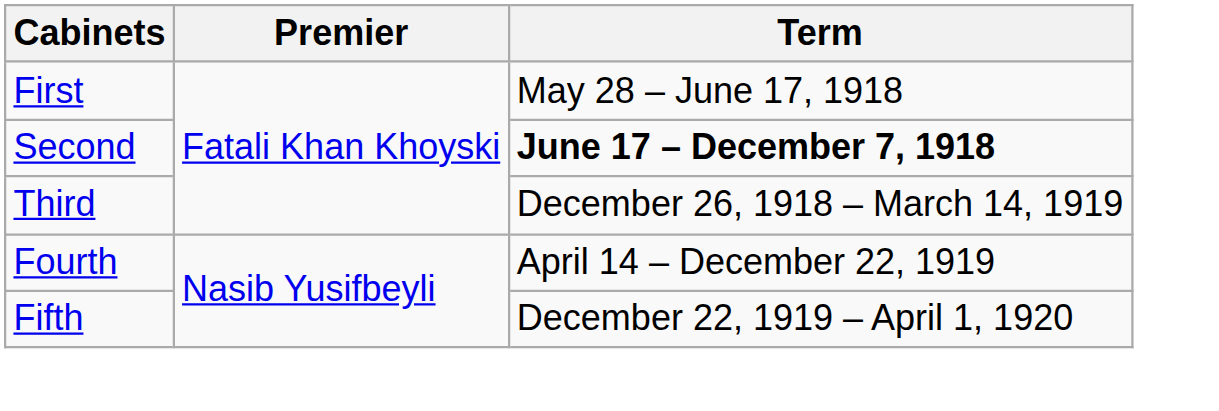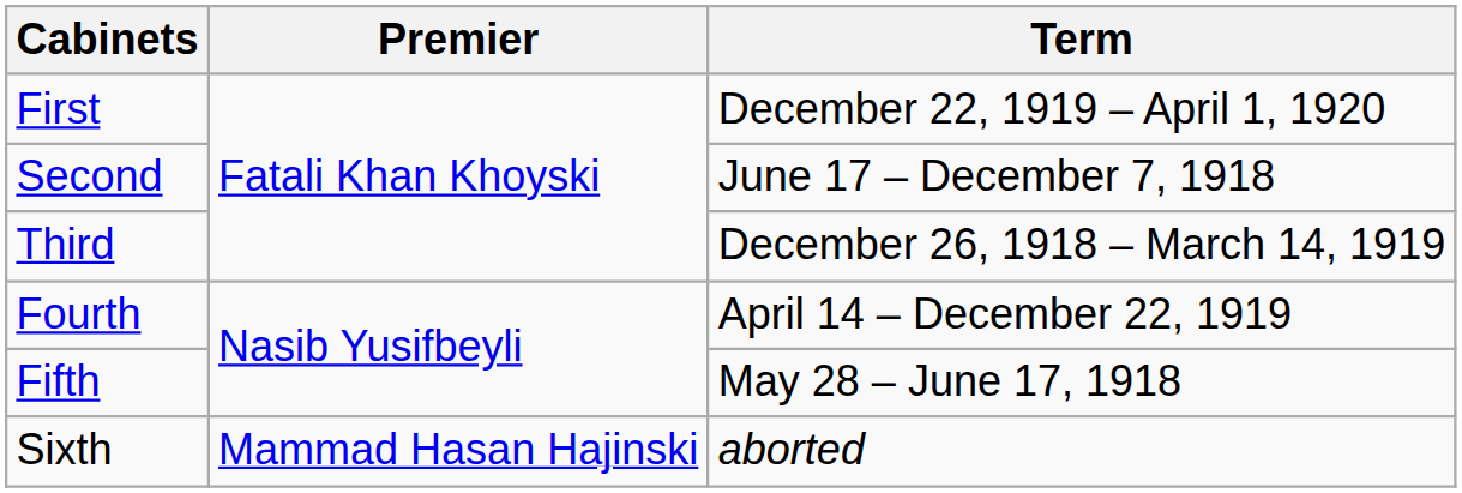 <table class="wikitable" align="center" style="white-space:nowrap;">
 <tr>
 <th>Cabinets</th>
 <th>Premier</th>
 <th>Term</th>
 </tr>
 <tr>
 <td><a href='#'>First</a></td>
 <td rowspan="3"><a href='#'>Fatali Khan Khoyski</a></td>
-<td>May 28 – June 17, 1918</td>
+<td>December 22, 1919 – April 1, 1920</td>
 </tr>
 <tr>
 <td><a href='#'>Second</a></td>
-<td><strong>June 17 – December 7, 1918</strong></td>
+<td>June 17 – December 7, 1918</td>
 </tr>
 <tr>
 <td><a href='#'>Third</a></td>
 <td>December 26, 1918 – March 14, 1919</td>
 </tr>
 <tr>
 <td><a href='#'>Fourth</a></td>
 <td rowspan="2"><a href='#'>Nasib Yusifbeyli</a></td>
 <td>April 14 – December 22, 1919</td>
 </tr>
 <tr>
 <td><a href='#'>Fifth</a></td>
-<td>December 22, 1919 – April 1, 1920</td>
+<td>May 28 – June 17, 1918</td>
+</tr>
+<tr>
+<td>Sixth </td>
+<td><a href='#'>Mammad Hasan Hajinski</a></td>
+<td><em>aborted</em></td>
 </tr>
 </table>
